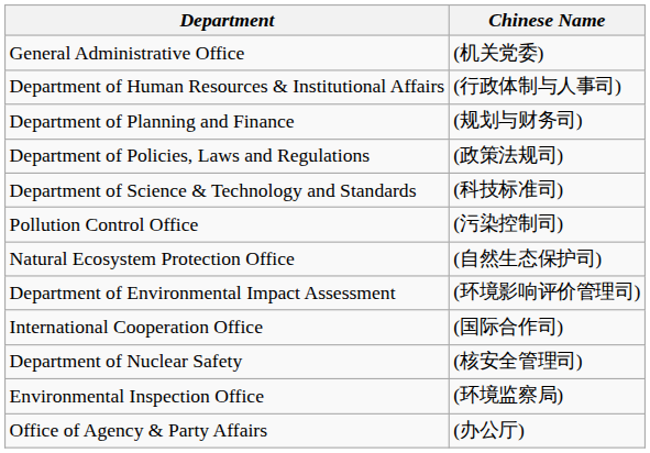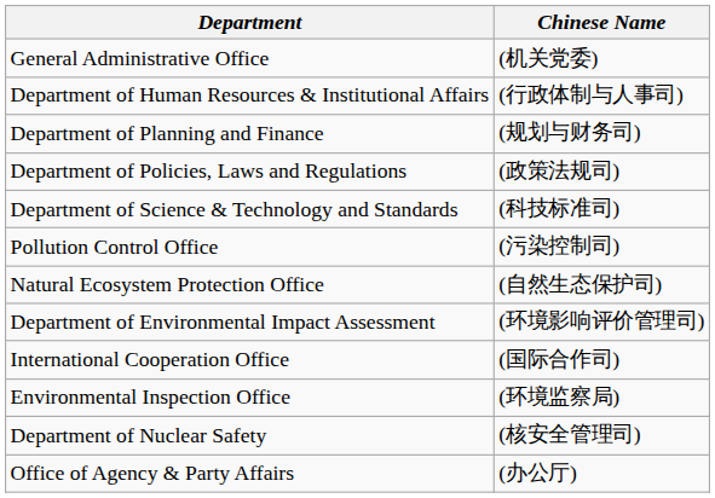 <table class="wikitable">
 <tr>
 <th><em>Department</em></th>
 <th><em>Chinese Name</em></th>
 </tr>
 <tr>
 <td>General Administrative Office</td>
 <td>(机关党委)</td>
 </tr>
 <tr>
 <td>Department of Human Resources & Institutional Affairs</td>
 <td>(行政体制与人事司)</td>
 </tr>
 <tr>
 <td>Department of Planning and Finance</td>
 <td>(规划与财务司)</td>
 </tr>
 <tr>
 <td>Department of Policies, Laws and Regulations</td>
 <td>(政策法规司)</td>
 </tr>
 <tr>
 <td>Department of Science & Technology and Standards</td>
 <td>(科技标准司)</td>
 </tr>
 <tr>
 <td>Pollution Control Office</td>
 <td>(污染控制司)</td>
 </tr>
 <tr>
 <td>Natural Ecosystem Protection Office</td>
 <td>(自然生态保护司)</td>
 </tr>
 <tr>
 <td>Department of Environmental Impact Assessment</td>
 <td>(环境影响评价管理司)</td>
 </tr>
 <tr>
 <td>International Cooperation Office</td>
 <td>(国际合作司)</td>
 </tr>
 <tr>
+<td>Environmental Inspection Office</td>
+<td>(环境监察局)</td>
+</tr>
+<tr>
 <td>Department of Nuclear Safety</td>
 <td>(核安全管理司)</td>
-</tr>
-<tr>
-<td>Environmental Inspection Office</td>
-<td>(环境监察局)</td>
 </tr>
 <tr>
 <td>Office of Agency & Party Affairs</td>
 <td>(办公厅)</td>
 </tr>
 </table>
